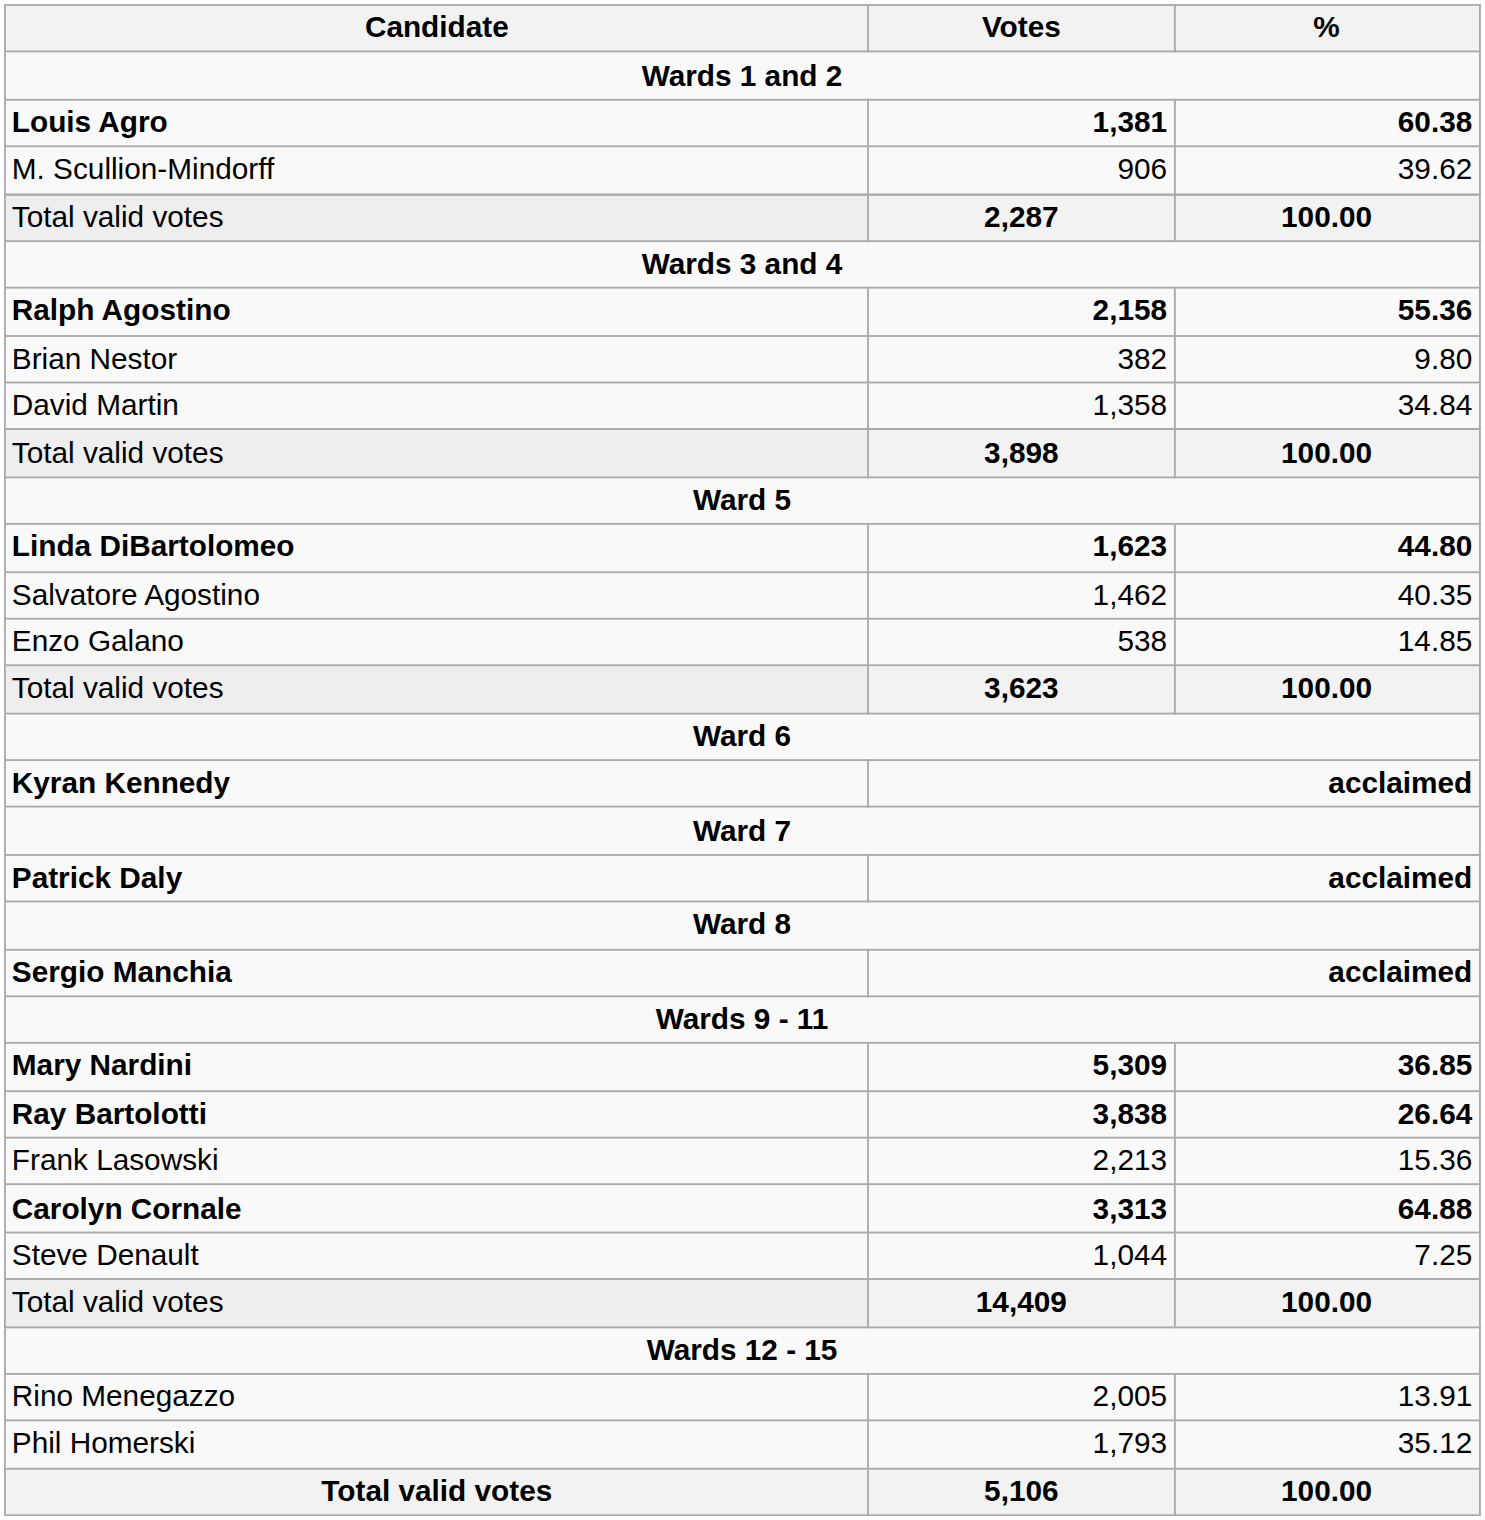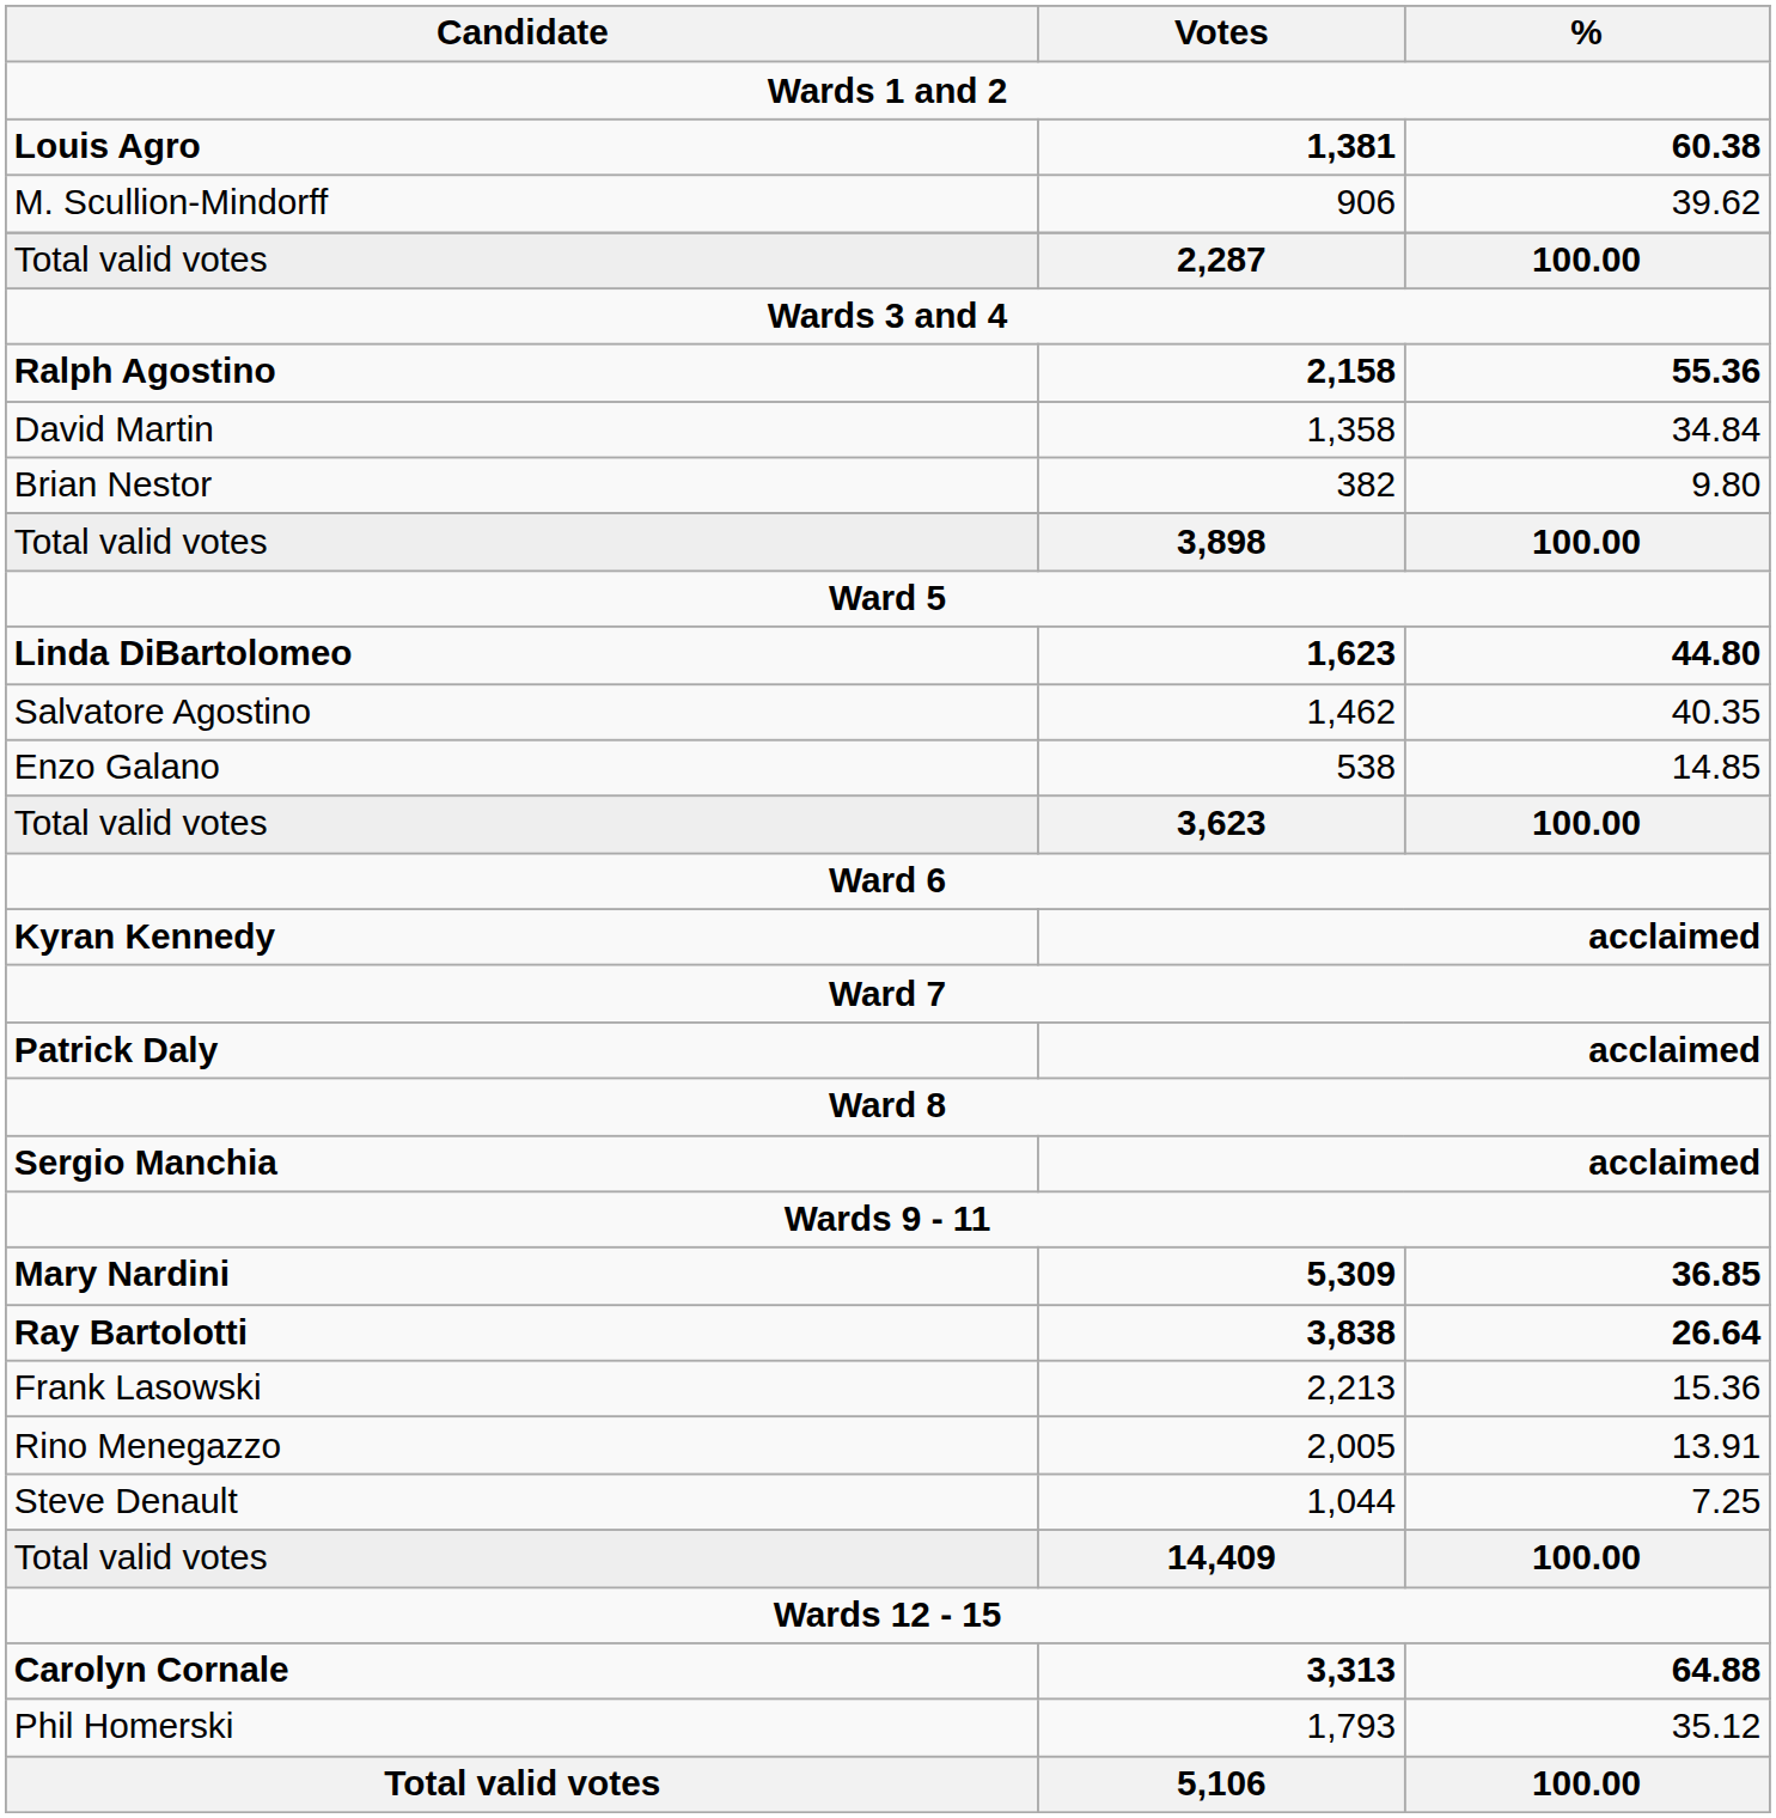 <table class="wikitable" style="width: 40%;">
 <tr bgcolor=#fcfcfc>
 <th>Candidate</th>
 <th>Votes</th>
 <th>%</th>
 </tr>
 <tr>
 <td colspan="3" align="center"><strong>Wards 1 and 2</strong></td>
 </tr>
 <tr>
 <td align="left"><strong>Louis Agro</strong></td>
 <td align="right"><strong>1,381</strong></td>
 <td align="right"><strong>60.38</strong></td>
 </tr>
 <tr>
 <td align="left">M. Scullion-Mindorff</td>
 <td align="right">906</td>
 <td align="right">39.62</td>
 </tr>
 <tr>
 </tr>
 <tr bgcolor="#EEEEEE">
 <td align=left>Total valid votes</td>
 <th align="right">2,287</th>
 <th align="right">100.00</th>
 </tr>
 <tr>
 <td colspan="3" align="center"><strong>Wards 3 and 4</strong></td>
 </tr>
 <tr>
 <td align="left"><strong>Ralph Agostino</strong></td>
 <td align="right"><strong>2,158</strong></td>
 <td align="right"><strong>55.36</strong></td>
 </tr>
 <tr>
+<td align="left">David Martin</td>
+<td align="right">1,358</td>
+<td align="right">34.84</td>
+</tr>
+<tr>
 <td align="left">Brian Nestor</td>
 <td align="right">382</td>
 <td align="right">9.80</td>
-</tr>
-<tr>
-<td align="left">David Martin</td>
-<td align="right">1,358</td>
-<td align="right">34.84</td>
 </tr>
 <tr>
 </tr>
 <tr bgcolor="#EEEEEE">
 <td align=left>Total valid votes</td>
 <th align="right">3,898</th>
 <th align="right">100.00</th>
 </tr>
 <tr>
 <td colspan="3" align="center"><strong>Ward 5</strong></td>
 </tr>
 <tr>
 <td align="left"><strong>Linda DiBartolomeo</strong></td>
 <td align="right"><strong>1,623</strong></td>
 <td align="right"><strong>44.80</strong></td>
 </tr>
 <tr>
 <td align="left">Salvatore Agostino</td>
 <td align="right">1,462</td>
 <td align="right">40.35</td>
 </tr>
 <tr>
 <td align="left">Enzo Galano</td>
 <td align="right">538</td>
 <td align="right">14.85</td>
 </tr>
 <tr bgcolor="#EEEEEE">
 <td align=left>Total valid votes</td>
 <th align="right">3,623</th>
 <th align="right">100.00</th>
 </tr>
 <tr>
 <td colspan="3" align="center"><strong>Ward 6</strong></td>
 </tr>
 <tr>
 <td align="left"><strong>Kyran Kennedy</strong></td>
 <td align="right" colspan="2" align="center"><strong>acclaimed</strong></td>
 </tr>
 <tr>
 <td colspan="3" align="center"><strong>Ward 7</strong></td>
 </tr>
 <tr>
 <td align="left"><strong>Patrick Daly</strong></td>
 <td align="right" colspan="2" align="center"><strong>acclaimed</strong></td>
 </tr>
 <tr>
 <td colspan="3" align="center"><strong>Ward 8</strong></td>
 </tr>
 <tr>
 <td align="left"><strong>Sergio Manchia</strong></td>
 <td align="right" colspan="2" align="center"><strong>acclaimed</strong></td>
 </tr>
 <tr>
 <td colspan="3" align="center"><strong>Wards 9 - 11</strong></td>
 </tr>
 <tr>
 <td align="left"><strong>Mary Nardini</strong></td>
 <td align="right"><strong>5,309</strong></td>
 <td align="right"><strong>36.85</strong></td>
 </tr>
 <tr>
 <td align="left"><strong>Ray Bartolotti</strong></td>
 <td align="right"><strong>3,838</strong></td>
 <td align="right"><strong>26.64</strong></td>
 </tr>
 <tr>
 <td align="left">Frank Lasowski</td>
 <td align="right">2,213</td>
 <td align="right">15.36</td>
 </tr>
 <tr>
-<td align="left"><strong>Carolyn Cornale</strong></td>
-<td align="right"><strong>3,313</strong></td>
-<td align="right"><strong>64.88</strong></td>
+<td align="left">Rino Menegazzo</td>
+<td align="right">2,005</td>
+<td align="right">13.91</td>
 </tr>
 <tr>
 <td align="left">Steve Denault</td>
 <td align="right">1,044</td>
 <td align="right">7.25</td>
 </tr>
 <tr bgcolor="#EEEEEE">
 <td align=left>Total valid votes</td>
 <th align="right">14,409</th>
 <th align="right">100.00</th>
 </tr>
 <tr>
 <td colspan="3" align="center"><strong>Wards 12 - 15</strong></td>
 </tr>
 <tr>
-<td align="left">Rino Menegazzo</td>
-<td align="right">2,005</td>
-<td align="right">13.91</td>
+<td align="left"><strong>Carolyn Cornale</strong></td>
+<td align="right"><strong>3,313</strong></td>
+<td align="right"><strong>64.88</strong></td>
 </tr>
 <tr>
 <td align="left">Phil Homerski</td>
 <td align="right">1,793</td>
 <td align="right">35.12</td>
 </tr>
 <tr bgcolor="#EEEEEE">
 <th align="left">Total valid votes</th>
 <th align="right">5,106</th>
 <th align="right">100.00</th>
 </tr>
 </table>
